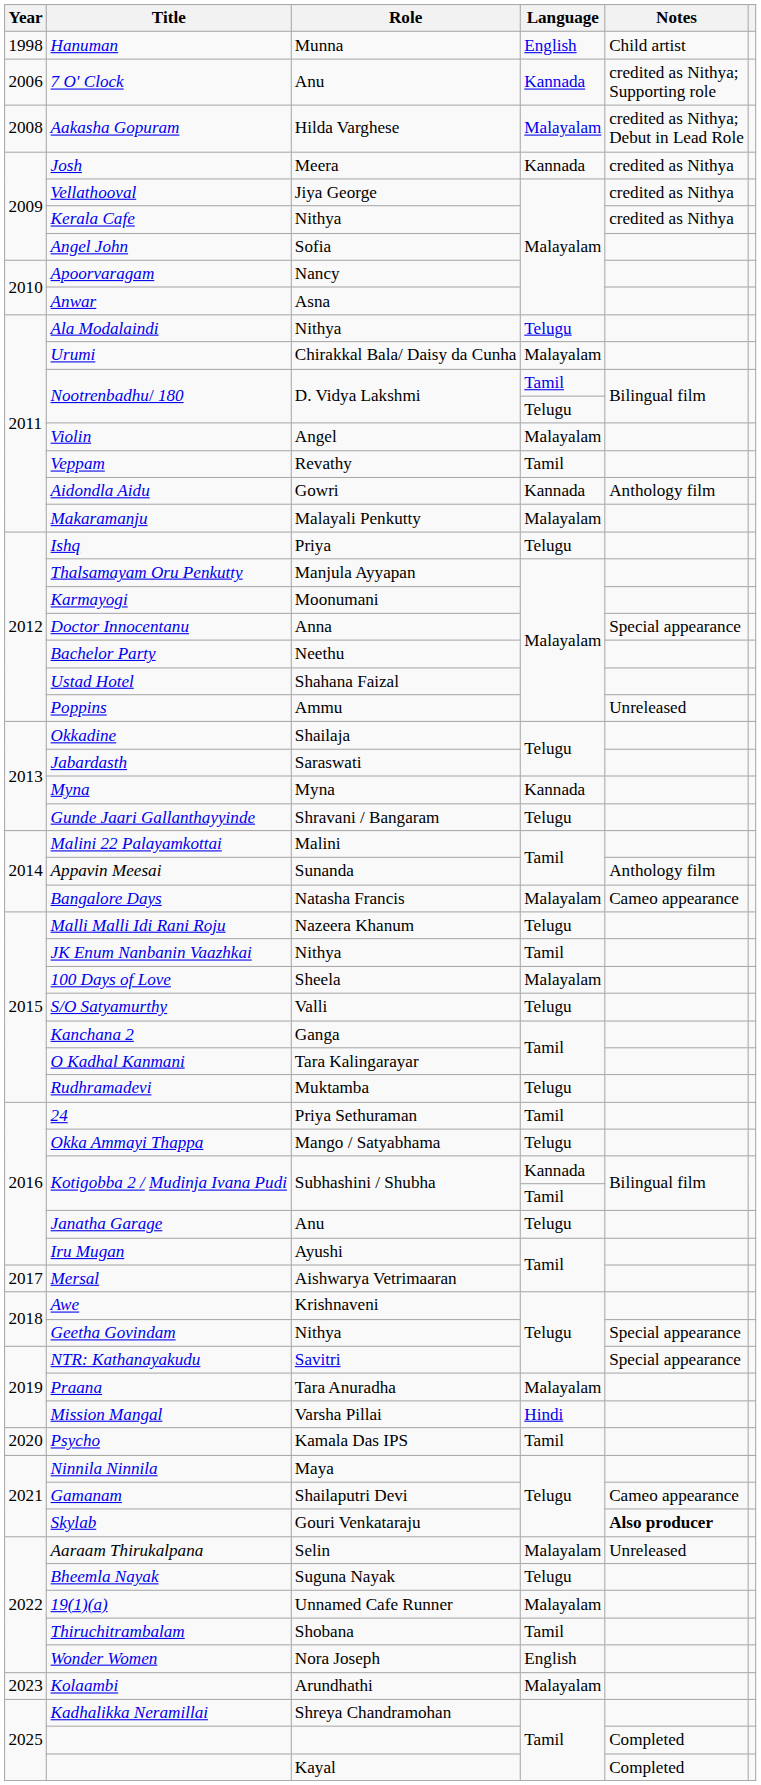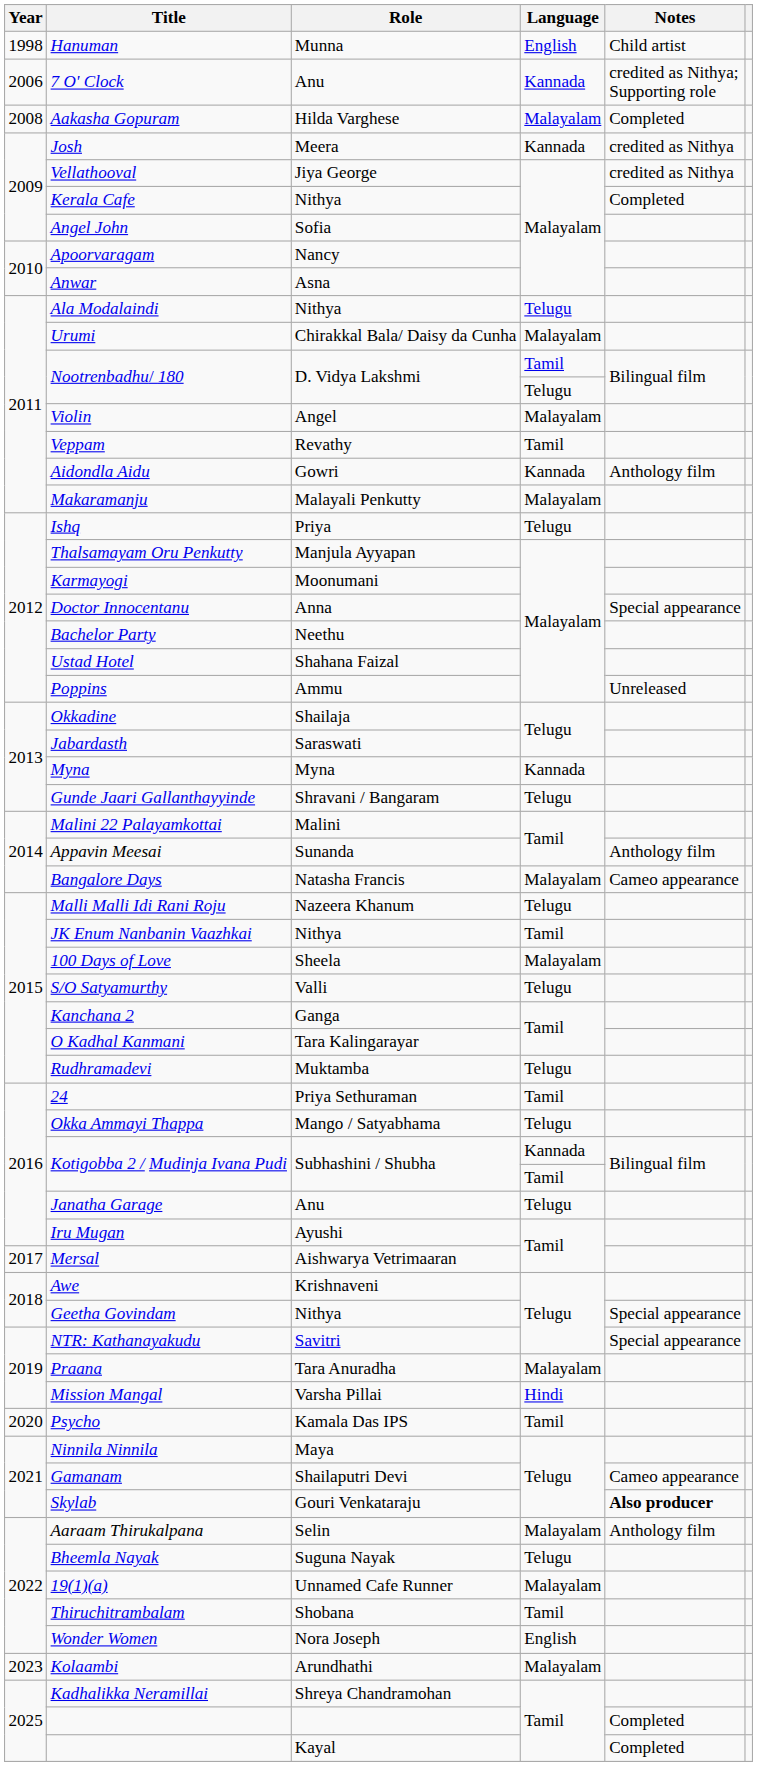 <table class="wikitable sortable">
 <tr>
 <th scope="col">Year</th>
 <th scope="col">Title</th>
 <th scope="col">Role</th>
 <th scope="col">Language</th>
 <th scope="col" class="unsortable">Notes</th>
 <th scope="col" class="unsortable"></th>
 </tr>
 <tr>
 <td>1998</td>
 <td><em><a href='#'>Hanuman</a></em></td>
 <td>Munna</td>
 <td><a href='#'>English</a></td>
 <td>Child artist</td>
 <td></td>
 </tr>
 <tr>
 <td>2006</td>
 <td><em><a href='#'>7 O' Clock</a></em></td>
 <td>Anu</td>
 <td><a href='#'>Kannada</a></td>
 <td>credited as Nithya;<br> Supporting role</td>
 <td></td>
 </tr>
 <tr>
 <td>2008</td>
 <td><em><a href='#'>Aakasha Gopuram</a></em></td>
 <td>Hilda Varghese</td>
 <td><a href='#'>Malayalam</a></td>
-<td>credited as Nithya;<br>Debut in Lead Role</td>
+<td>Completed</td>
 <td></td>
 </tr>
 <tr>
 <td rowspan="4">2009</td>
 <td><em><a href='#'>Josh</a></em></td>
 <td>Meera</td>
 <td>Kannada</td>
 <td>credited as Nithya</td>
 <td></td>
 </tr>
 <tr>
 <td><em><a href='#'>Vellathooval</a></em></td>
 <td>Jiya George</td>
 <td rowspan="5">Malayalam</td>
 <td>credited as Nithya</td>
 <td></td>
 </tr>
 <tr>
 <td><em><a href='#'>Kerala Cafe</a></em></td>
 <td>Nithya</td>
-<td>credited as Nithya</td>
+<td>Completed</td>
 <td><br></td>
 </tr>
 <tr>
 <td><em><a href='#'>Angel John</a></em></td>
 <td>Sofia</td>
 <td></td>
 <td></td>
 </tr>
 <tr>
 <td rowspan="2">2010</td>
 <td><em><a href='#'>Apoorvaragam</a></em></td>
 <td>Nancy</td>
 <td></td>
 <td></td>
 </tr>
 <tr>
 <td><em><a href='#'>Anwar</a></em></td>
 <td>Asna</td>
 <td></td>
 <td></td>
 </tr>
 <tr>
 <td rowspan="8">2011</td>
 <td><em><a href='#'>Ala Modalaindi</a></em></td>
 <td>Nithya</td>
 <td><a href='#'>Telugu</a></td>
 <td></td>
 <td></td>
 </tr>
 <tr>
 <td><em><a href='#'>Urumi</a></em></td>
 <td>Chirakkal Bala/ Daisy da Cunha</td>
 <td>Malayalam</td>
 <td></td>
 <td><br></td>
 </tr>
 <tr>
 <td rowspan="2"><a href='#'><em>Nootrenbadhu</em>/ <em>180</em></a></td>
 <td rowspan="2">D. Vidya Lakshmi</td>
 <td><a href='#'>Tamil</a></td>
 <td rowspan="2">Bilingual film</td>
 <td rowspan="2"></td>
 </tr>
 <tr>
 <td>Telugu</td>
 </tr>
 <tr>
 <td><em><a href='#'>Violin</a></em></td>
 <td>Angel</td>
 <td>Malayalam</td>
 <td></td>
 <td></td>
 </tr>
 <tr>
 <td><em><a href='#'>Veppam</a></em></td>
 <td>Revathy</td>
 <td>Tamil</td>
 <td></td>
 <td></td>
 </tr>
 <tr>
 <td><em><a href='#'>Aidondla Aidu</a></em></td>
 <td>Gowri</td>
 <td>Kannada</td>
 <td>Anthology film</td>
 <td></td>
 </tr>
 <tr>
 <td><em><a href='#'>Makaramanju</a></em></td>
 <td>Malayali Penkutty</td>
 <td>Malayalam</td>
 <td></td>
 <td></td>
 </tr>
 <tr>
 <td rowspan="7">2012</td>
 <td><em><a href='#'>Ishq</a></em></td>
 <td>Priya</td>
 <td>Telugu</td>
 <td></td>
 <td></td>
 </tr>
 <tr>
 <td><em><a href='#'>Thalsamayam Oru Penkutty</a></em></td>
 <td>Manjula Ayyapan</td>
 <td rowspan="6">Malayalam</td>
 <td></td>
 <td></td>
 </tr>
 <tr>
 <td><em><a href='#'>Karmayogi</a></em></td>
 <td>Moonumani</td>
 <td></td>
 <td></td>
 </tr>
 <tr>
 <td><em><a href='#'>Doctor Innocentanu</a></em></td>
 <td>Anna</td>
 <td>Special appearance</td>
 <td></td>
 </tr>
 <tr>
 <td><em><a href='#'>Bachelor Party</a></em></td>
 <td>Neethu</td>
 <td></td>
 <td></td>
 </tr>
 <tr>
 <td><em><a href='#'>Ustad Hotel</a></em></td>
 <td>Shahana Faizal</td>
 <td></td>
 <td></td>
 </tr>
 <tr>
 <td><em><a href='#'>Poppins</a></em></td>
 <td>Ammu</td>
 <td>Unreleased</td>
 <td></td>
 </tr>
 <tr>
 <td rowspan="4">2013</td>
 <td><em><a href='#'>Okkadine</a></em></td>
 <td>Shailaja</td>
 <td rowspan="2">Telugu</td>
 <td></td>
 <td></td>
 </tr>
 <tr>
 <td><em><a href='#'>Jabardasth</a></em></td>
 <td>Saraswati</td>
 <td></td>
 <td></td>
 </tr>
 <tr>
 <td><em><a href='#'>Myna</a></em></td>
 <td>Myna</td>
 <td>Kannada</td>
 <td></td>
 <td></td>
 </tr>
 <tr>
 <td><em><a href='#'>Gunde Jaari Gallanthayyinde</a></em></td>
 <td>Shravani / Bangaram</td>
 <td>Telugu</td>
 <td></td>
 <td><br></td>
 </tr>
 <tr>
 <td rowspan="3">2014</td>
 <td><em><a href='#'>Malini 22 Palayamkottai</a></em></td>
 <td>Malini</td>
 <td rowspan="2">Tamil</td>
 <td></td>
 <td></td>
 </tr>
 <tr>
 <td><em>Appavin Meesai</em></td>
 <td>Sunanda</td>
 <td>Anthology film</td>
 <td></td>
 </tr>
 <tr>
 <td><em><a href='#'>Bangalore Days</a></em></td>
 <td>Natasha Francis</td>
 <td>Malayalam</td>
 <td>Cameo appearance</td>
 <td></td>
 </tr>
 <tr>
 <td rowspan="7">2015</td>
 <td><em><a href='#'>Malli Malli Idi Rani Roju</a></em></td>
 <td>Nazeera Khanum</td>
 <td>Telugu</td>
 <td></td>
 <td></td>
 </tr>
 <tr>
 <td><em><a href='#'>JK Enum Nanbanin Vaazhkai</a></em></td>
 <td>Nithya</td>
 <td>Tamil</td>
 <td></td>
 <td></td>
 </tr>
 <tr>
 <td><em><a href='#'>100 Days of Love</a></em></td>
 <td>Sheela</td>
 <td>Malayalam</td>
 <td></td>
 <td></td>
 </tr>
 <tr>
 <td><em><a href='#'>S/O Satyamurthy</a></em></td>
 <td>Valli</td>
 <td>Telugu</td>
 <td></td>
 <td></td>
 </tr>
 <tr>
 <td><em><a href='#'>Kanchana 2</a></em></td>
 <td>Ganga</td>
 <td rowspan="2">Tamil</td>
 <td></td>
 <td></td>
 </tr>
 <tr>
 <td><em><a href='#'>O Kadhal Kanmani</a></em></td>
 <td>Tara Kalingarayar</td>
 <td></td>
 <td></td>
 </tr>
 <tr>
 <td><em><a href='#'>Rudhramadevi</a></em></td>
 <td>Muktamba</td>
 <td>Telugu</td>
 <td></td>
 <td></td>
 </tr>
 <tr>
 <td rowspan="6">2016</td>
 <td><em><a href='#'>24</a></em></td>
 <td>Priya Sethuraman</td>
 <td>Tamil</td>
 <td></td>
 <td></td>
 </tr>
 <tr>
 <td><em><a href='#'>Okka Ammayi Thappa</a></em></td>
 <td>Mango / Satyabhama</td>
 <td rowspan="1">Telugu</td>
 <td></td>
 <td></td>
 </tr>
 <tr>
 <td rowspan="2"><em><a href='#'>Kotigobba 2 /</a></em> <em><a href='#'>Mudinja Ivana Pudi</a></em></td>
 <td rowspan="2">Subhashini / Shubha</td>
 <td>Kannada</td>
 <td rowspan="2">Bilingual film</td>
 <td rowspan="2"></td>
 </tr>
 <tr>
 <td>Tamil</td>
 </tr>
 <tr>
 <td><em><a href='#'>Janatha Garage</a></em></td>
 <td>Anu</td>
 <td>Telugu</td>
 <td></td>
 <td></td>
 </tr>
 <tr>
 <td><em><a href='#'>Iru Mugan</a></em></td>
 <td>Ayushi</td>
 <td rowspan="2">Tamil</td>
 <td></td>
 <td></td>
 </tr>
 <tr>
 <td rowspan="1">2017</td>
 <td><em><a href='#'>Mersal</a></em></td>
 <td>Aishwarya Vetrimaaran</td>
 <td></td>
 <td></td>
 </tr>
 <tr>
 <td rowspan="2">2018</td>
 <td><em><a href='#'>Awe</a></em></td>
 <td>Krishnaveni</td>
 <td rowspan="3">Telugu</td>
 <td></td>
 <td></td>
 </tr>
 <tr>
 <td><em><a href='#'>Geetha Govindam</a></em></td>
 <td>Nithya</td>
 <td>Special appearance</td>
 <td></td>
 </tr>
 <tr>
 <td rowspan="3">2019</td>
 <td><em><a href='#'>NTR: Kathanayakudu</a></em></td>
 <td><a href='#'>Savitri</a></td>
 <td>Special appearance</td>
 <td></td>
 </tr>
 <tr>
 <td><em><a href='#'>Praana</a></em></td>
 <td>Tara Anuradha</td>
 <td>Malayalam</td>
 <td></td>
 <td></td>
 </tr>
 <tr>
 <td><em><a href='#'>Mission Mangal</a></em></td>
 <td>Varsha Pillai</td>
 <td><a href='#'>Hindi</a></td>
 <td></td>
 <td></td>
 </tr>
 <tr>
 <td rowspan="1">2020</td>
 <td><em><a href='#'>Psycho</a></em></td>
 <td>Kamala Das IPS</td>
 <td>Tamil</td>
 <td></td>
 <td></td>
 </tr>
 <tr>
 <td rowspan="3">2021</td>
 <td><em><a href='#'>Ninnila Ninnila</a></em></td>
 <td>Maya</td>
 <td rowspan="3">Telugu</td>
 <td></td>
 <td></td>
 </tr>
 <tr>
 <td><em><a href='#'>Gamanam</a></em></td>
 <td>Shailaputri Devi</td>
 <td>Cameo appearance</td>
 <td></td>
 </tr>
 <tr>
 <td><em><a href='#'>Skylab</a></em></td>
 <td>Gouri Venkataraju</td>
 <td><strong>Also producer</strong></td>
 <td></td>
 </tr>
 <tr>
 <td rowspan="5">2022</td>
 <td><em>Aaraam Thirukalpana</em></td>
 <td>Selin</td>
 <td>Malayalam</td>
-<td>Unreleased</td>
+<td>Anthology film</td>
 <td></td>
 </tr>
 <tr>
 <td><em><a href='#'>Bheemla Nayak</a></em></td>
 <td>Suguna Nayak</td>
 <td>Telugu</td>
 <td></td>
 <td></td>
 </tr>
 <tr>
 <td><em><a href='#'>19(1)(a)</a></em></td>
 <td>Unnamed Cafe Runner</td>
 <td>Malayalam</td>
 <td></td>
 <td></td>
 </tr>
 <tr>
 <td><em><a href='#'>Thiruchitrambalam</a></em></td>
 <td>Shobana</td>
 <td>Tamil</td>
 <td></td>
 <td></td>
 </tr>
 <tr>
 <td><em><a href='#'>Wonder Women</a></em></td>
 <td>Nora Joseph</td>
 <td>English</td>
 <td></td>
 <td></td>
 </tr>
 <tr>
 <td>2023</td>
 <td><em><a href='#'>Kolaambi</a></em></td>
 <td>Arundhathi</td>
 <td>Malayalam</td>
 <td></td>
 <td></td>
 </tr>
 <tr>
 <td rowspan="3">2025</td>
 <td><em><a href='#'>Kadhalikka Neramillai</a></em></td>
 <td>Shreya Chandramohan</td>
 <td rowspan="3">Tamil</td>
 <td></td>
 <td></td>
 </tr>
 <tr>
 <td></td>
 <td></td>
 <td>Completed</td>
 <td></td>
 </tr>
 <tr>
 <td></td>
 <td>Kayal</td>
 <td>Completed</td>
 <td></td>
 </tr>
 <tr>
 </tr>
 </table>
